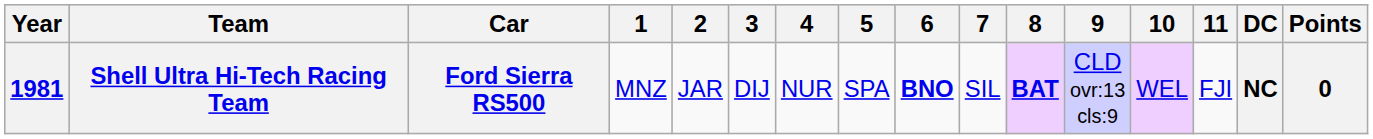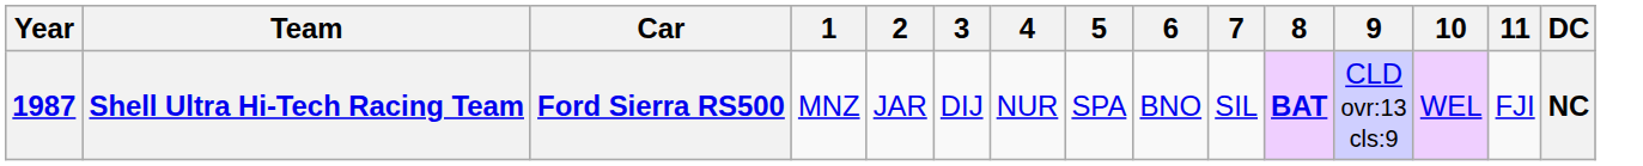 <table class="wikitable" style="text-align:center; font-size:95%">
 <tr>
 <th>Year</th>
 <th>Team</th>
 <th>Car</th>
 <th>1</th>
 <th>2</th>
 <th>3</th>
 <th>4</th>
 <th>5</th>
 <th>6</th>
 <th>7</th>
 <th>8</th>
 <th>9</th>
 <th>10</th>
 <th>11</th>
 <th>DC</th>
-<th>Points</th>
 </tr>
 <tr>
-<th><a href='#'>1981</a></th>
+<th><a href='#'>1987</a></th>
 <th> <a href='#'>Shell Ultra Hi-Tech Racing Team</a></th>
 <th><a href='#'>Ford Sierra RS500</a></th>
 <td><a href='#'>MNZ</a></td>
 <td><a href='#'>JAR</a></td>
 <td><a href='#'>DIJ</a></td>
 <td><a href='#'>NUR</a></td>
 <td><a href='#'>SPA</a></td>
-<td><strong><a href='#'>BNO</a></strong></td>
+<td><a href='#'>BNO</a></td>
 <td><a href='#'>SIL</a></td>
 <td style="background:#efcfff;"><strong><a href='#'>BAT</a><br></strong></td>
 <td style="background:#cfcfff;"><a href='#'>CLD</a><br><small>ovr:13<br>cls:9</small></td>
 <td style="background:#efcfff;"><a href='#'>WEL</a><br></td>
 <td><a href='#'>FJI</a></td>
 <th>NC</th>
-<th>0</th>
 </tr>
 </table>
